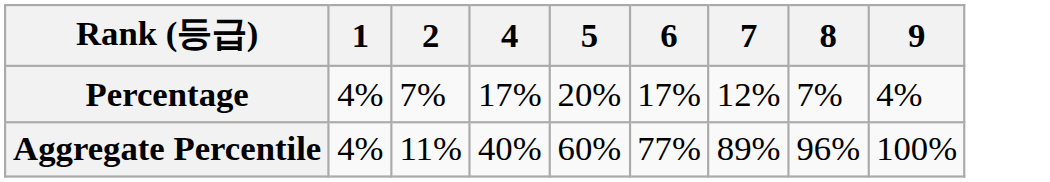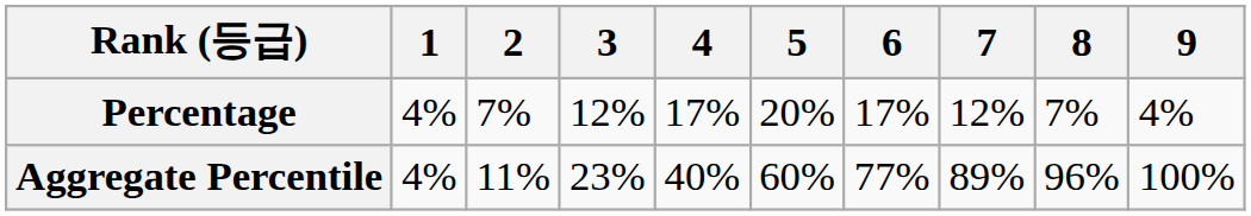 <table class="wikitable">
 <tr>
 <th>Rank (등급)</th>
 <th>1</th>
 <th>2</th>
+<th>3</th>
 <th>4</th>
 <th>5</th>
 <th>6</th>
 <th>7</th>
 <th>8</th>
 <th>9</th>
 </tr>
 <tr>
 <th>Percentage</th>
 <td>4%</td>
 <td>7%</td>
+<td>12%</td>
 <td>17%</td>
 <td>20%</td>
 <td>17%</td>
 <td>12%</td>
 <td>7%</td>
 <td>4%</td>
 </tr>
 <tr>
 <th>Aggregate Percentile</th>
 <td>4%</td>
 <td>11%</td>
+<td>23%</td>
 <td>40%</td>
 <td>60%</td>
 <td>77%</td>
 <td>89%</td>
 <td>96%</td>
 <td>100%</td>
 </tr>
 </table>
